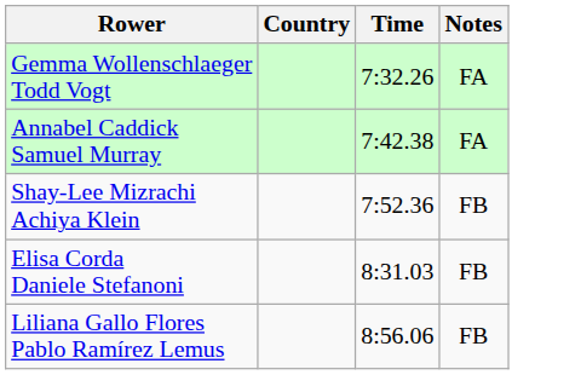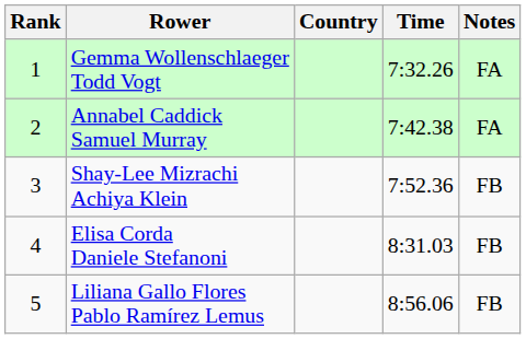 <table class="wikitable" style="text-align:center">
 <tr>
+<th>Rank</th>
 <th>Rower</th>
 <th>Country</th>
 <th>Time</th>
 <th>Notes</th>
 </tr>
 <tr bgcolor=ccffcc>
+<td>1</td>
 <td align="left"><a href='#'>Gemma Wollenschlaeger</a><br><a href='#'>Todd Vogt</a></td>
 <td align="left"></td>
 <td>7:32.26</td>
 <td>FA</td>
 </tr>
 <tr bgcolor=ccffcc>
+<td>2</td>
 <td align="left"><a href='#'>Annabel Caddick</a><br><a href='#'>Samuel Murray</a></td>
 <td align="left"></td>
 <td>7:42.38</td>
 <td>FA</td>
 </tr>
 <tr>
+<td>3</td>
 <td align="left"><a href='#'>Shay-Lee Mizrachi</a><br><a href='#'>Achiya Klein</a></td>
 <td align="left"></td>
 <td>7:52.36</td>
 <td>FB</td>
 </tr>
 <tr>
+<td>4</td>
 <td align="left"><a href='#'>Elisa Corda</a><br><a href='#'>Daniele Stefanoni</a></td>
 <td align="left"></td>
 <td>8:31.03</td>
 <td>FB</td>
 </tr>
 <tr>
+<td>5</td>
 <td align="left"><a href='#'>Liliana Gallo Flores</a><br><a href='#'>Pablo Ramírez Lemus</a></td>
 <td align="left"></td>
 <td>8:56.06</td>
 <td>FB</td>
 </tr>
 </table>
